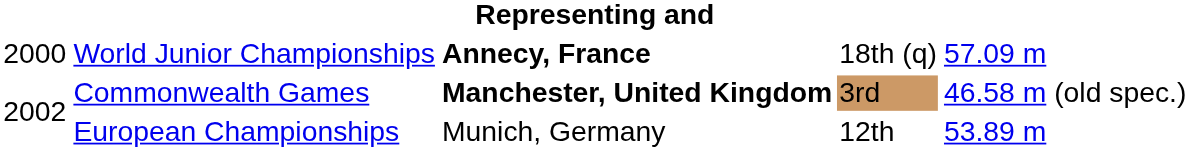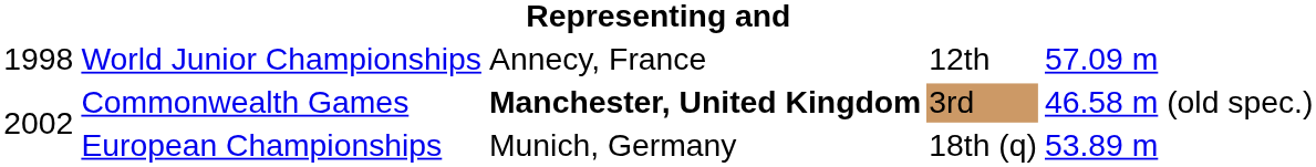 <table>
 <tr>
 <th colspan="5">Representing  and </th>
 </tr>
 <tr>
-<td>2000</td>
+<td>1998</td>
 <td><a href='#'>World Junior Championships</a></td>
-<td><strong>Annecy, France</strong></td>
-<td>18th (q)</td>
+<td>Annecy, France</td>
+<td>12th</td>
 <td><a href='#'>57.09 m</a></td>
 </tr>
 <tr>
 <td rowspan=2>2002</td>
 <td><a href='#'>Commonwealth Games</a></td>
 <td><strong>Manchester, United Kingdom</strong></td>
 <td bgcolor=cc9966>3rd</td>
 <td><a href='#'>46.58 m</a> (old spec.)</td>
 </tr>
 <tr>
 <td><a href='#'>European Championships</a></td>
 <td>Munich, Germany</td>
-<td>12th</td>
+<td>18th (q)</td>
 <td><a href='#'>53.89 m</a></td>
 </tr>
 </table>
